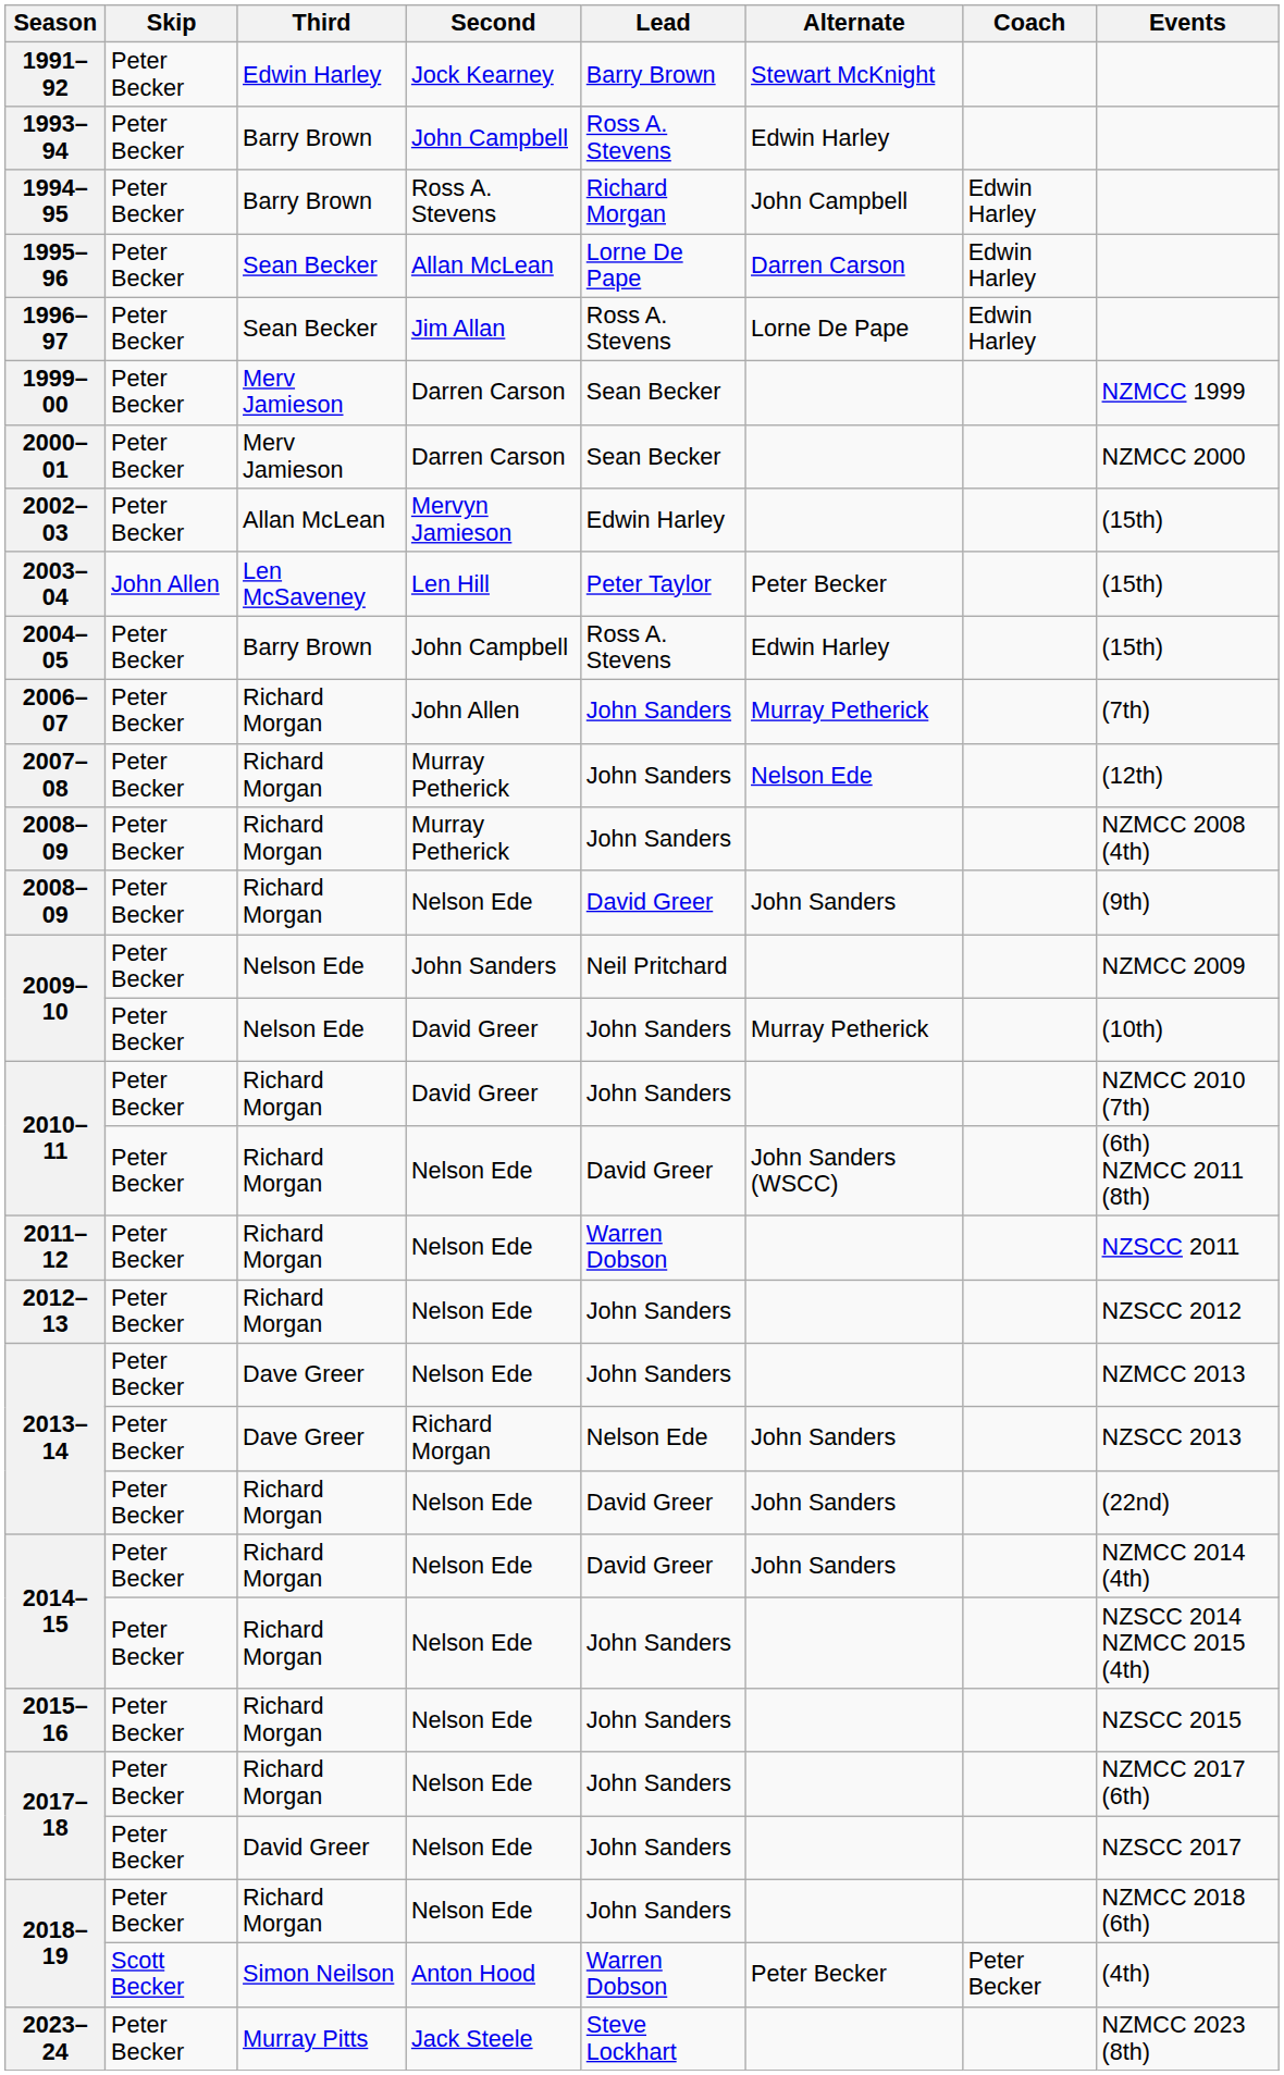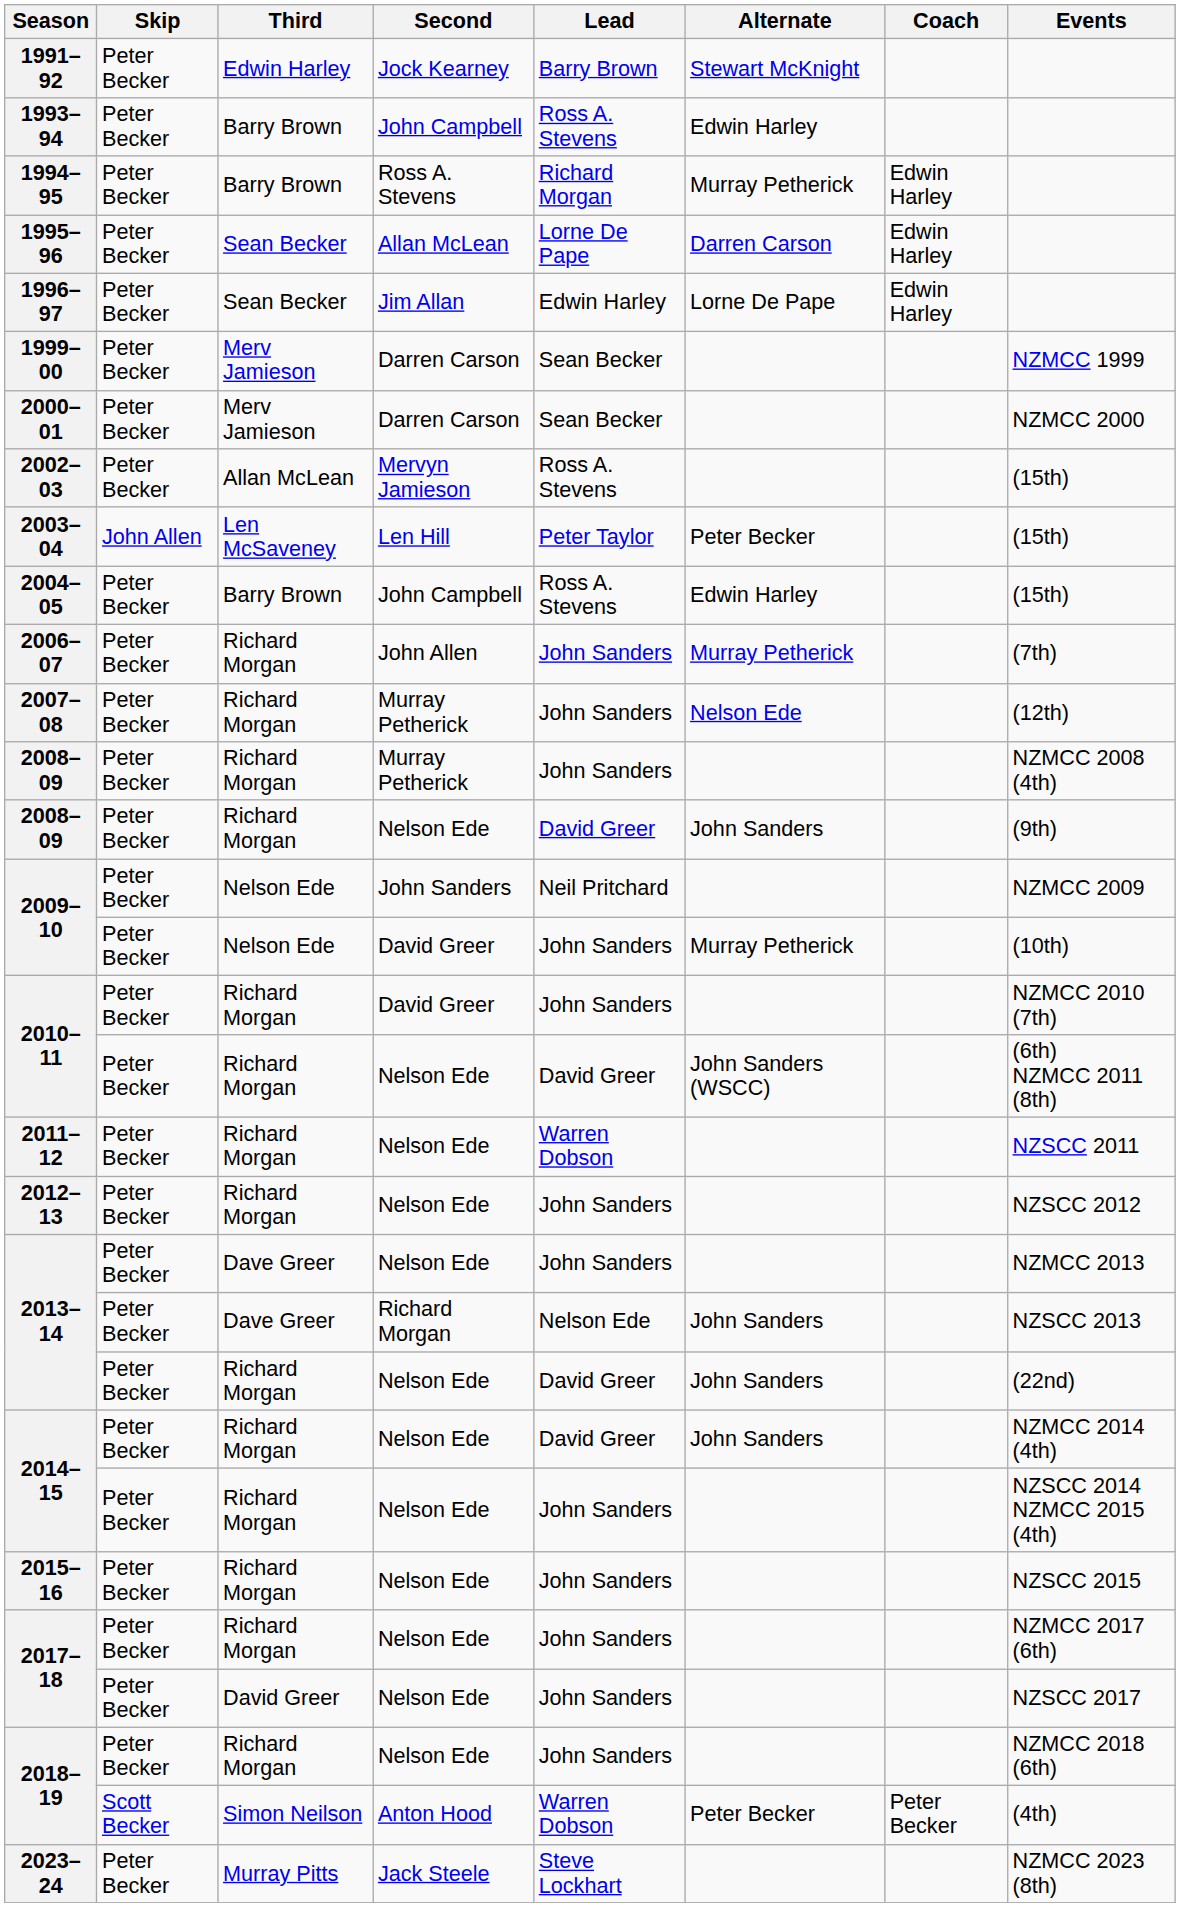 <table class="wikitable">
 <tr>
 <th scope="col">Season</th>
 <th scope="col">Skip</th>
 <th scope="col">Third</th>
 <th scope="col">Second</th>
 <th scope="col">Lead</th>
 <th scope="col">Alternate</th>
 <th scope="col">Coach</th>
 <th scope="col">Events</th>
 </tr>
 <tr>
 <th scope="row">1991–92</th>
 <td>Peter Becker</td>
 <td><a href='#'>Edwin Harley</a></td>
 <td><a href='#'>Jock Kearney</a></td>
 <td><a href='#'>Barry Brown</a></td>
 <td><a href='#'>Stewart McKnight</a></td>
 <td></td>
 <td> </td>
 </tr>
 <tr>
 <th scope="row">1993–94</th>
 <td>Peter Becker</td>
 <td>Barry Brown</td>
 <td><a href='#'>John Campbell</a></td>
 <td><a href='#'>Ross A. Stevens</a></td>
 <td>Edwin Harley</td>
 <td></td>
 <td> </td>
 </tr>
 <tr>
 <th scope="row">1994–95</th>
 <td>Peter Becker</td>
 <td>Barry Brown</td>
 <td>Ross A. Stevens</td>
 <td><a href='#'>Richard Morgan</a></td>
-<td>John Campbell</td>
+<td>Murray Petherick</td>
 <td>Edwin Harley</td>
 <td> </td>
 </tr>
 <tr>
 <th scope="row">1995–96</th>
 <td>Peter Becker</td>
 <td><a href='#'>Sean Becker</a></td>
 <td><a href='#'>Allan McLean</a></td>
 <td><a href='#'>Lorne De Pape</a></td>
 <td><a href='#'>Darren Carson</a></td>
 <td>Edwin Harley</td>
 <td> </td>
 </tr>
 <tr>
 <th scope="row">1996–97</th>
 <td>Peter Becker</td>
 <td>Sean Becker</td>
 <td><a href='#'>Jim Allan</a></td>
-<td>Ross A. Stevens</td>
+<td>Edwin Harley</td>
 <td>Lorne De Pape</td>
 <td>Edwin Harley</td>
 <td> </td>
 </tr>
 <tr>
 <th scope="row">1999–00</th>
 <td>Peter Becker</td>
 <td><a href='#'>Merv Jamieson</a></td>
 <td>Darren Carson</td>
 <td>Sean Becker</td>
 <td></td>
 <td></td>
 <td><a href='#'>NZMCC</a> 1999 </td>
 </tr>
 <tr>
 <th scope="row">2000–01</th>
 <td>Peter Becker</td>
 <td>Merv Jamieson</td>
 <td>Darren Carson</td>
 <td>Sean Becker</td>
 <td></td>
 <td></td>
 <td>NZMCC 2000 </td>
 </tr>
 <tr>
 <th scope="row">2002–03</th>
 <td>Peter Becker</td>
 <td>Allan McLean</td>
 <td><a href='#'>Mervyn Jamieson</a></td>
-<td>Edwin Harley</td>
+<td>Ross A. Stevens</td>
 <td></td>
 <td></td>
 <td> (15th)</td>
 </tr>
 <tr>
 <th scope="row">2003–04</th>
 <td><a href='#'>John Allen</a></td>
 <td><a href='#'>Len McSaveney</a></td>
 <td><a href='#'>Len Hill</a></td>
 <td><a href='#'>Peter Taylor</a></td>
 <td>Peter Becker</td>
 <td></td>
 <td> (15th)</td>
 </tr>
 <tr>
 <th scope="row">2004–05</th>
 <td>Peter Becker</td>
 <td>Barry Brown</td>
 <td>John Campbell</td>
 <td>Ross A. Stevens</td>
 <td>Edwin Harley</td>
 <td></td>
 <td> (15th)</td>
 </tr>
 <tr>
 <th scope="row">2006–07</th>
 <td>Peter Becker</td>
 <td>Richard Morgan</td>
 <td>John Allen</td>
 <td><a href='#'>John Sanders</a></td>
 <td><a href='#'>Murray Petherick</a></td>
 <td></td>
 <td> (7th)</td>
 </tr>
 <tr>
 <th scope="row">2007–08</th>
 <td>Peter Becker</td>
 <td>Richard Morgan</td>
 <td>Murray Petherick</td>
 <td>John Sanders</td>
 <td><a href='#'>Nelson Ede</a></td>
 <td></td>
 <td> (12th)</td>
 </tr>
 <tr>
 <th scope="row">2008–09</th>
 <td>Peter Becker</td>
 <td>Richard Morgan</td>
 <td>Murray Petherick</td>
 <td>John Sanders</td>
 <td></td>
 <td></td>
 <td>NZMCC 2008 (4th)</td>
 </tr>
 <tr>
 <th scope="row">2008–09</th>
 <td>Peter Becker</td>
 <td>Richard Morgan</td>
 <td>Nelson Ede</td>
 <td><a href='#'>David Greer</a></td>
 <td>John Sanders</td>
 <td></td>
 <td> (9th)</td>
 </tr>
 <tr>
 <th scope="row" rowspan="2">2009–10</th>
 <td>Peter Becker</td>
 <td>Nelson Ede</td>
 <td>John Sanders</td>
 <td>Neil Pritchard</td>
 <td></td>
 <td></td>
 <td>NZMCC 2009 </td>
 </tr>
 <tr>
 <td>Peter Becker</td>
 <td>Nelson Ede</td>
 <td>David Greer</td>
 <td>John Sanders</td>
 <td>Murray Petherick</td>
 <td></td>
 <td> (10th)</td>
 </tr>
 <tr>
 <th scope="row" rowspan="2">2010–11</th>
 <td>Peter Becker</td>
 <td>Richard Morgan</td>
 <td>David Greer</td>
 <td>John Sanders</td>
 <td></td>
 <td></td>
 <td>NZMCC 2010 (7th)</td>
 </tr>
 <tr>
 <td>Peter Becker</td>
 <td>Richard Morgan</td>
 <td>Nelson Ede</td>
 <td>David Greer</td>
 <td>John Sanders (WSCC)</td>
 <td></td>
 <td> (6th)<br>NZMCC 2011 (8th)</td>
 </tr>
 <tr>
 <th scope="row">2011–12</th>
 <td>Peter Becker</td>
 <td>Richard Morgan</td>
 <td>Nelson Ede</td>
 <td><a href='#'>Warren Dobson</a></td>
 <td></td>
 <td></td>
 <td><a href='#'>NZSCC</a> 2011 </td>
 </tr>
 <tr>
 <th scope="row">2012–13</th>
 <td>Peter Becker</td>
 <td>Richard Morgan</td>
 <td>Nelson Ede</td>
 <td>John Sanders</td>
 <td></td>
 <td></td>
 <td>NZSCC 2012 </td>
 </tr>
 <tr>
 <th scope="row" rowspan="3">2013–14</th>
 <td>Peter Becker</td>
 <td>Dave Greer</td>
 <td>Nelson Ede</td>
 <td>John Sanders</td>
 <td></td>
 <td></td>
 <td>NZMCC 2013 </td>
 </tr>
 <tr>
 <td>Peter Becker</td>
 <td>Dave Greer</td>
 <td>Richard Morgan</td>
 <td>Nelson Ede</td>
 <td>John Sanders</td>
 <td></td>
 <td>NZSCC 2013 </td>
 </tr>
 <tr>
 <td>Peter Becker</td>
 <td>Richard Morgan</td>
 <td>Nelson Ede</td>
 <td>David Greer</td>
 <td>John Sanders</td>
 <td></td>
 <td> (22nd)</td>
 </tr>
 <tr>
 <th scope="row" rowspan="2">2014–15</th>
 <td>Peter Becker</td>
 <td>Richard Morgan</td>
 <td>Nelson Ede</td>
 <td>David Greer</td>
 <td>John Sanders</td>
 <td></td>
 <td>NZMCC 2014 (4th)</td>
 </tr>
 <tr>
 <td>Peter Becker</td>
 <td>Richard Morgan</td>
 <td>Nelson Ede</td>
 <td>John Sanders</td>
 <td></td>
 <td></td>
 <td>NZSCC 2014 <br>NZMCC 2015 (4th)</td>
 </tr>
 <tr>
 <th scope="row">2015–16</th>
 <td>Peter Becker</td>
 <td>Richard Morgan</td>
 <td>Nelson Ede</td>
 <td>John Sanders</td>
 <td></td>
 <td></td>
 <td>NZSCC 2015 </td>
 </tr>
 <tr>
 <th scope="row" rowspan="2">2017–18</th>
 <td>Peter Becker</td>
 <td>Richard Morgan</td>
 <td>Nelson Ede</td>
 <td>John Sanders</td>
 <td></td>
 <td></td>
 <td>NZMCC 2017 (6th)</td>
 </tr>
 <tr>
 <td>Peter Becker</td>
 <td>David Greer</td>
 <td>Nelson Ede</td>
 <td>John Sanders</td>
 <td></td>
 <td></td>
 <td>NZSCC 2017 </td>
 </tr>
 <tr>
 <th scope="row" rowspan="2">2018–19</th>
 <td>Peter Becker</td>
 <td>Richard Morgan</td>
 <td>Nelson Ede</td>
 <td>John Sanders</td>
 <td></td>
 <td></td>
 <td>NZMCC 2018 (6th)</td>
 </tr>
 <tr>
 <td><a href='#'>Scott Becker</a></td>
 <td><a href='#'>Simon Neilson</a></td>
 <td><a href='#'>Anton Hood</a></td>
 <td><a href='#'>Warren Dobson</a></td>
 <td>Peter Becker</td>
 <td>Peter Becker</td>
 <td> (4th)</td>
 </tr>
 <tr>
 <th scope="row">2023–24</th>
 <td>Peter Becker</td>
 <td><a href='#'>Murray Pitts</a></td>
 <td><a href='#'>Jack Steele</a></td>
 <td><a href='#'>Steve Lockhart</a></td>
 <td></td>
 <td></td>
 <td>NZMCC 2023 (8th)</td>
 </tr>
 </table>
